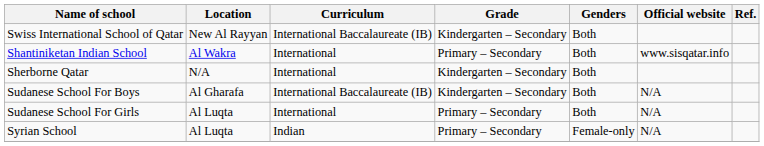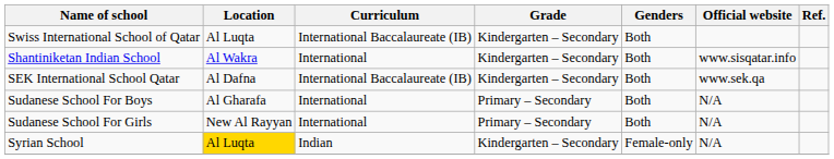 <table class="wikitable">
 <tr>
 <th>Name of school</th>
 <th>Location</th>
 <th>Curriculum</th>
 <th>Grade</th>
 <th>Genders</th>
 <th>Official website</th>
 <th>Ref.</th>
 </tr>
 <tr>
 <td>Swiss International School of Qatar</td>
-<td>New Al Rayyan</td>
+<td>Al Luqta</td>
 <td>International Baccalaureate (IB)</td>
 <td>Kindergarten – Secondary</td>
 <td>Both</td>
 <td></td>
 <td></td>
 </tr>
 <tr>
 <td><a href='#'>Shantiniketan Indian School</a></td>
 <td><a href='#'>Al Wakra</a></td>
 <td>International</td>
-<td>Primary – Secondary</td>
+<td>Kindergarten – Secondary</td>
 <td>Both</td>
 <td>www.sisqatar.info</td>
 <td></td>
 </tr>
 <tr>
-<td>Sherborne Qatar</td>
-<td>N/A</td>
-<td>International</td>
+<td>SEK International School Qatar</td>
+<td>Al Dafna</td>
+<td>International Baccalaureate (IB)</td>
 <td>Kindergarten – Secondary</td>
 <td>Both</td>
-<td></td>
+<td>www.sek.qa</td>
 <td></td>
 </tr>
 <tr>
 <td>Sudanese School For Boys</td>
 <td>Al Gharafa</td>
-<td>International Baccalaureate (IB)</td>
-<td>Kindergarten – Secondary</td>
+<td>International</td>
+<td>Primary – Secondary</td>
 <td>Both</td>
 <td>N/A</td>
 <td></td>
 </tr>
 <tr>
 <td>Sudanese School For Girls</td>
-<td>Al Luqta</td>
+<td>New Al Rayyan</td>
 <td>International</td>
 <td>Primary – Secondary</td>
 <td>Both</td>
 <td>N/A</td>
 <td></td>
 </tr>
 <tr>
 <td>Syrian School</td>
-<td>Al Luqta</td>
+<td style="background: gold;">Al Luqta</td>
 <td>Indian</td>
-<td>Primary – Secondary</td>
+<td>Kindergarten – Secondary</td>
 <td>Female-only</td>
 <td>N/A</td>
 <td></td>
 </tr>
 <tr>
 </tr>
 </table>
